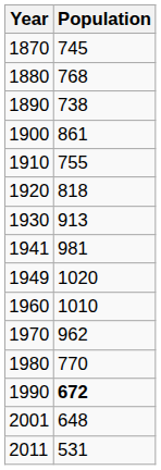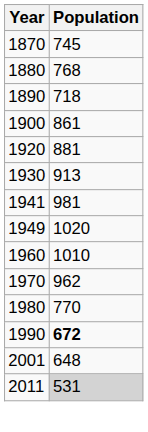 <table class="wikitable">
 <tr>
 <th>Year</th>
 <th>Population</th>
 </tr>
 <tr>
 <td>1870</td>
 <td>745</td>
 </tr>
 <tr>
 <td>1880</td>
 <td>768</td>
 </tr>
 <tr>
 <td>1890</td>
-<td>738</td>
+<td>718</td>
 </tr>
 <tr>
 <td>1900</td>
 <td>861</td>
 </tr>
 <tr>
-<td>1910</td>
-<td>755</td>
-</tr>
-<tr>
 <td>1920</td>
-<td>818</td>
+<td>881</td>
 </tr>
 <tr>
 <td>1930</td>
 <td>913</td>
 </tr>
 <tr>
 <td>1941</td>
 <td>981</td>
 </tr>
 <tr>
 <td>1949</td>
 <td>1020</td>
 </tr>
 <tr>
 <td>1960</td>
 <td>1010</td>
 </tr>
 <tr>
 <td>1970</td>
 <td>962</td>
 </tr>
 <tr>
 <td>1980</td>
 <td>770</td>
 </tr>
 <tr>
 <td>1990</td>
 <td><strong>672</strong></td>
 </tr>
 <tr>
 <td>2001</td>
 <td>648</td>
 </tr>
 <tr>
 <td>2011</td>
-<td>531</td>
+<td style="background: lightgrey;">531</td>
 </tr>
 </table>
